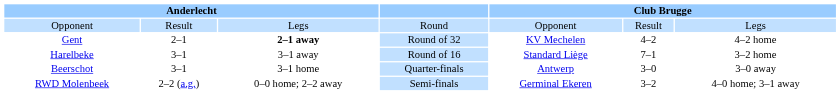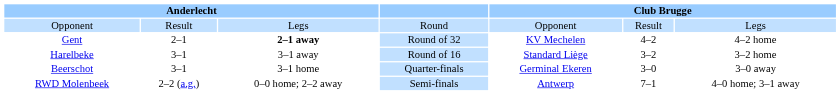 <table width="100%" style="text-align:center">
 <tr style="vertical-align:top; background:#9cf;">
 <th colspan=3 style="width:1*">Anderlecht</th>
 <th></th>
 <th colspan=3 style="width:1*">Club Brugge</th>
 </tr>
 <tr style="vertical-align:top; background:#c1e0ff;">
 <td>Opponent</td>
 <td>Result</td>
 <td>Legs</td>
 <td style="background:#c1e0ff;">Round</td>
 <td>Opponent</td>
 <td>Result</td>
 <td>Legs</td>
 </tr>
 <tr>
 <td><a href='#'>Gent</a></td>
 <td>2–1</td>
 <td><strong>2–1 away</strong></td>
 <td style="background:#c1e0ff;">Round of 32</td>
 <td><a href='#'>KV Mechelen</a></td>
 <td>4–2</td>
 <td>4–2 home</td>
 </tr>
 <tr>
 <td><a href='#'>Harelbeke</a></td>
 <td>3–1 </td>
 <td>3–1 away</td>
 <td style="background:#c1e0ff;">Round of 16</td>
 <td><a href='#'>Standard Liège</a></td>
-<td>7–1</td>
+<td>3–2 </td>
 <td>3–2 home</td>
 </tr>
 <tr>
 <td><a href='#'>Beerschot</a></td>
 <td>3–1</td>
 <td>3–1 home</td>
 <td style="background:#c1e0ff;">Quarter-finals</td>
-<td><a href='#'>Antwerp</a></td>
+<td><a href='#'>Germinal Ekeren</a></td>
 <td>3–0</td>
 <td>3–0 away</td>
 </tr>
 <tr>
 <td><a href='#'>RWD Molenbeek</a></td>
 <td>2–2 (<a href='#'>a.g.</a>)</td>
 <td>0–0 home; 2–2 away</td>
 <td style="background:#c1e0ff;">Semi-finals</td>
-<td><a href='#'>Germinal Ekeren</a></td>
-<td>3–2 </td>
+<td><a href='#'>Antwerp</a></td>
+<td>7–1</td>
 <td>4–0 home; 3–1 away</td>
 </tr>
 </table>
